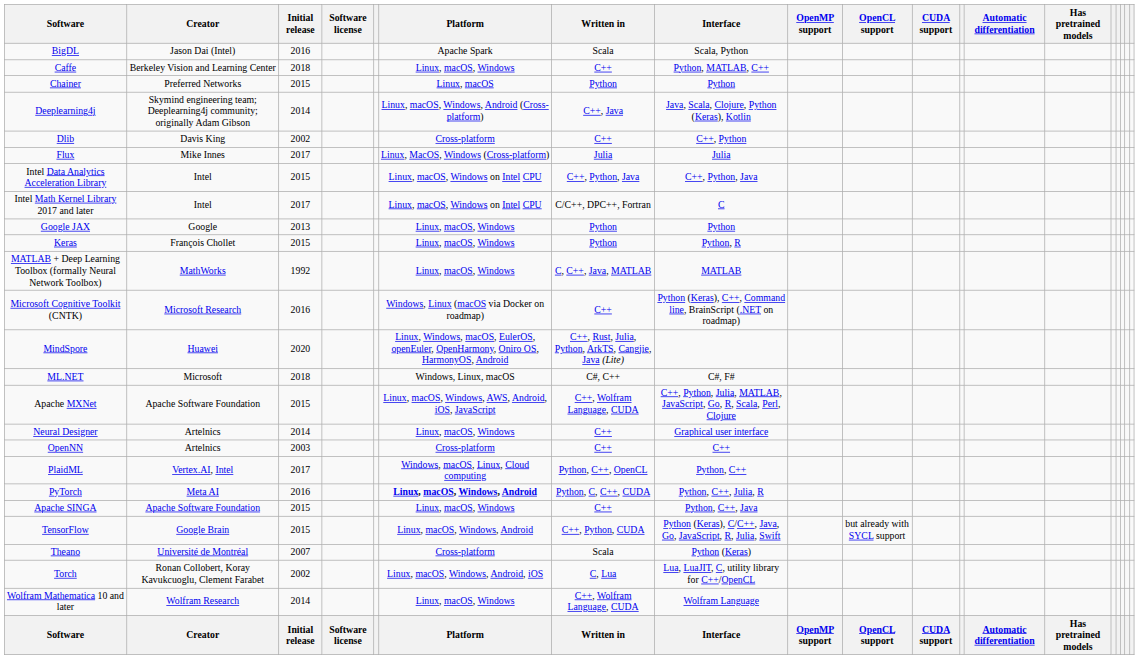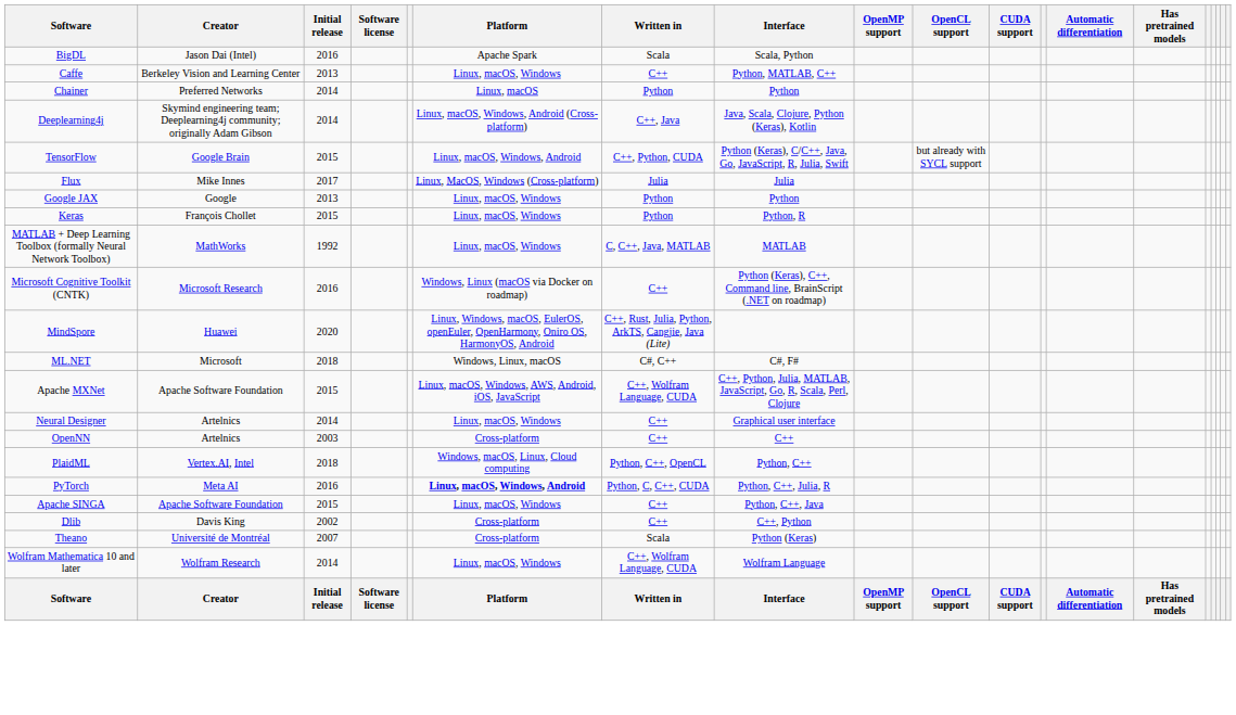 <table class="wikitable sortable sort-under" style="text-align: center; font-size: 85%; width: auto; table-layout: fixed;">
 <tr>
 <th style="width: 12em">Software</th>
 <th>Creator</th>
 <th>Initial release</th>
 <th>Software license</th>
 <th></th>
 <th>Platform</th>
 <th>Written in</th>
 <th>Interface</th>
 <th><a href='#'>OpenMP</a> support</th>
 <th><a href='#'>OpenCL</a> support</th>
 <th><a href='#'>CUDA</a> support</th>
 <th></th>
 <th><a href='#'>Automatic differentiation</a></th>
 <th>Has pretrained models</th>
 <th></th>
 <th></th>
 <th></th>
 <th></th>
 <th></th>
 </tr>
 <tr>
 <td><a href='#'>BigDL</a></td>
 <td>Jason Dai (Intel)</td>
 <td>2016</td>
 <td></td>
 <td></td>
 <td>Apache Spark</td>
 <td>Scala</td>
 <td>Scala, Python</td>
 <td></td>
 <td></td>
 <td></td>
 <td></td>
 <td></td>
 <td></td>
 <td></td>
 <td></td>
 <td></td>
 <td></td>
 <td></td>
 </tr>
 <tr>
 <td><a href='#'>Caffe</a></td>
 <td>Berkeley Vision and Learning Center</td>
-<td>2018</td>
+<td>2013</td>
 <td></td>
 <td></td>
 <td><a href='#'>Linux</a>, <a href='#'>macOS</a>, <a href='#'>Windows</a></td>
 <td><a href='#'>C++</a></td>
 <td><a href='#'>Python</a>, <a href='#'>MATLAB</a>, <a href='#'>C++</a></td>
 <td></td>
 <td></td>
 <td></td>
 <td></td>
 <td></td>
 <td></td>
 <td></td>
 <td></td>
 <td></td>
 <td></td>
 <td></td>
 </tr>
 <tr>
 <td><a href='#'>Chainer</a></td>
 <td>Preferred Networks</td>
-<td>2015</td>
+<td>2014</td>
 <td></td>
 <td></td>
 <td><a href='#'>Linux</a>, <a href='#'>macOS</a></td>
 <td><a href='#'>Python</a></td>
 <td><a href='#'>Python</a></td>
 <td></td>
 <td></td>
 <td></td>
 <td></td>
 <td></td>
 <td></td>
 <td></td>
 <td></td>
 <td></td>
 <td></td>
 <td></td>
 </tr>
 <tr>
 <td><a href='#'>Deeplearning4j</a></td>
 <td>Skymind engineering team; Deeplearning4j community; originally Adam Gibson</td>
 <td>2014</td>
 <td></td>
 <td></td>
 <td><a href='#'>Linux</a>, <a href='#'>macOS</a>, <a href='#'>Windows</a>, <a href='#'>Android</a> (<a href='#'>Cross-platform</a>)</td>
 <td><a href='#'>C++</a>, <a href='#'>Java</a></td>
 <td><a href='#'>Java</a>, <a href='#'>Scala</a>, <a href='#'>Clojure</a>, <a href='#'>Python</a> (<a href='#'>Keras</a>), <a href='#'>Kotlin</a></td>
 <td></td>
 <td></td>
 <td></td>
 <td></td>
 <td></td>
 <td></td>
 <td></td>
 <td></td>
 <td></td>
 <td></td>
 <td></td>
 </tr>
 <tr>
-<td><a href='#'>Dlib</a></td>
-<td>Davis King</td>
-<td>2002</td>
+<td><a href='#'>TensorFlow</a></td>
+<td><a href='#'>Google Brain</a></td>
+<td>2015</td>
 <td></td>
 <td></td>
-<td><a href='#'>Cross-platform</a></td>
-<td><a href='#'>C++</a></td>
-<td><a href='#'>C++</a>, <a href='#'>Python</a></td>
+<td><a href='#'>Linux</a>, <a href='#'>macOS</a>, <a href='#'>Windows</a>, <a href='#'>Android</a></td>
+<td><a href='#'>C++</a>, <a href='#'>Python</a>, <a href='#'>CUDA</a></td>
+<td><a href='#'>Python</a> (<a href='#'>Keras</a>), <a href='#'>C</a>/<a href='#'>C++</a>, <a href='#'>Java</a>, <a href='#'>Go</a>, <a href='#'>JavaScript</a>, <a href='#'>R</a>, <a href='#'>Julia</a>, <a href='#'>Swift</a></td>
 <td></td>
-<td></td>
+<td> but already with <a href='#'>SYCL</a> support</td>
 <td></td>
 <td></td>
 <td></td>
 <td></td>
 <td></td>
 <td></td>
 <td></td>
 <td></td>
 <td></td>
 </tr>
 <tr>
 <td><a href='#'>Flux</a></td>
 <td>Mike Innes</td>
 <td>2017</td>
 <td></td>
 <td></td>
 <td><a href='#'>Linux</a>, <a href='#'>MacOS</a>, <a href='#'>Windows</a> (<a href='#'>Cross-platform</a>)</td>
 <td><a href='#'>Julia</a></td>
 <td><a href='#'>Julia</a></td>
-<td></td>
-<td></td>
-<td></td>
-<td></td>
-<td></td>
-<td></td>
-<td></td>
-<td></td>
-<td></td>
-<td></td>
-<td></td>
-</tr>
-<tr>
-<td>Intel <a href='#'>Data Analytics Acceleration Library</a></td>
-<td>Intel</td>
-<td>2015</td>
-<td></td>
-<td></td>
-<td><a href='#'>Linux</a>, <a href='#'>macOS</a>, <a href='#'>Windows</a> on <a href='#'>Intel</a> <a href='#'>CPU</a></td>
-<td><a href='#'>C++</a>, <a href='#'>Python</a>, <a href='#'>Java</a></td>
-<td><a href='#'>C++</a>, <a href='#'>Python</a>, <a href='#'>Java</a></td>
-<td></td>
-<td></td>
-<td></td>
-<td></td>
-<td></td>
-<td></td>
-<td></td>
-<td></td>
-<td></td>
-<td></td>
-<td></td>
-</tr>
-<tr>
-<td>Intel <a href='#'>Math Kernel Library</a> 2017  and later</td>
-<td>Intel</td>
-<td>2017</td>
-<td></td>
-<td></td>
-<td><a href='#'>Linux</a>, <a href='#'>macOS</a>, <a href='#'>Windows</a> on <a href='#'>Intel</a> <a href='#'>CPU</a></td>
-<td>C/C++, DPC++, Fortran</td>
-<td><a href='#'>C</a></td>
 <td></td>
 <td></td>
 <td></td>
 <td></td>
 <td></td>
 <td></td>
 <td></td>
 <td></td>
 <td></td>
 <td></td>
 <td></td>
 </tr>
 <tr>
 <td><a href='#'>Google JAX</a></td>
 <td>Google</td>
 <td>2013</td>
 <td></td>
 <td></td>
 <td><a href='#'>Linux</a>, <a href='#'>macOS</a>, <a href='#'>Windows</a></td>
 <td><a href='#'>Python</a></td>
 <td><a href='#'>Python</a></td>
 <td></td>
 <td></td>
 <td></td>
 <td></td>
 <td></td>
 <td></td>
 <td></td>
 <td></td>
 <td></td>
 <td></td>
 <td></td>
 </tr>
 <tr>
 <td><a href='#'>Keras</a></td>
 <td>François Chollet</td>
 <td>2015</td>
 <td></td>
 <td></td>
 <td><a href='#'>Linux</a>, <a href='#'>macOS</a>, <a href='#'>Windows</a></td>
 <td><a href='#'>Python</a></td>
 <td><a href='#'>Python</a>, <a href='#'>R</a></td>
 <td></td>
 <td></td>
 <td></td>
 <td></td>
 <td></td>
 <td></td>
 <td></td>
 <td></td>
 <td></td>
 <td></td>
 <td></td>
 </tr>
 <tr>
 <td><a href='#'>MATLAB</a> + Deep Learning Toolbox (formally Neural Network Toolbox)</td>
 <td><a href='#'>MathWorks</a></td>
 <td>1992</td>
 <td></td>
 <td></td>
 <td><a href='#'>Linux</a>, <a href='#'>macOS</a>, <a href='#'>Windows</a></td>
 <td><a href='#'>C</a>, <a href='#'>C++</a>, <a href='#'>Java</a>, <a href='#'>MATLAB</a></td>
 <td><a href='#'>MATLAB</a></td>
 <td></td>
 <td></td>
 <td></td>
 <td></td>
 <td></td>
 <td></td>
 <td></td>
 <td></td>
 <td></td>
 <td></td>
 <td></td>
 </tr>
 <tr>
 <td><a href='#'>Microsoft Cognitive Toolkit</a> (CNTK)</td>
 <td><a href='#'>Microsoft Research</a></td>
 <td>2016</td>
 <td></td>
 <td></td>
 <td><a href='#'>Windows</a>, <a href='#'>Linux</a> (<a href='#'>macOS</a> via Docker on roadmap)</td>
 <td><a href='#'>C++</a></td>
 <td><a href='#'>Python</a> (<a href='#'>Keras</a>), <a href='#'>C++</a>, <a href='#'>Command line</a>, BrainScript (<a href='#'>.NET</a> on roadmap)</td>
 <td></td>
 <td></td>
 <td></td>
 <td></td>
 <td></td>
 <td></td>
 <td></td>
 <td></td>
 <td></td>
 <td></td>
 <td></td>
 </tr>
 <tr>
 <td><a href='#'>MindSpore</a></td>
 <td><a href='#'>Huawei</a></td>
 <td>2020</td>
 <td></td>
 <td></td>
 <td><a href='#'>Linux</a>, <a href='#'>Windows</a>, <a href='#'>macOS</a>, <a href='#'>EulerOS</a>, <a href='#'>openEuler</a>, <a href='#'>OpenHarmony</a>, <a href='#'>Oniro OS</a>, <a href='#'>HarmonyOS</a>, <a href='#'>Android</a></td>
 <td><a href='#'>C++</a>, <a href='#'>Rust</a>, <a href='#'>Julia</a>, <a href='#'>Python</a>, <a href='#'>ArkTS</a>, <a href='#'>Cangjie</a>, <a href='#'>Java</a> <em>(Lite)</em></td>
 <td></td>
 <td></td>
 <td></td>
 <td></td>
 <td></td>
 <td></td>
 <td></td>
 <td></td>
 <td></td>
 <td></td>
 <td></td>
 <td></td>
 </tr>
 <tr>
 <td><a href='#'>ML.NET</a></td>
 <td>Microsoft</td>
 <td>2018</td>
 <td></td>
 <td></td>
 <td>Windows, Linux, macOS</td>
 <td>C#, C++</td>
 <td>C#, F#</td>
 <td></td>
 <td></td>
 <td></td>
 <td></td>
 <td></td>
 <td></td>
 <td></td>
 <td></td>
 <td></td>
 <td></td>
 <td></td>
 </tr>
 <tr>
 <td>Apache <a href='#'>MXNet</a></td>
 <td>Apache Software Foundation</td>
 <td>2015</td>
 <td></td>
 <td></td>
 <td><a href='#'>Linux</a>, <a href='#'>macOS</a>, <a href='#'>Windows</a>, <a href='#'>AWS</a>, <a href='#'>Android</a>, <a href='#'>iOS</a>, <a href='#'>JavaScript</a></td>
 <td><a href='#'>C++</a>, <a href='#'>Wolfram Language</a>, <a href='#'>CUDA</a></td>
 <td><a href='#'>C++</a>, <a href='#'>Python</a>, <a href='#'>Julia</a>, <a href='#'>MATLAB</a>, <a href='#'>JavaScript</a>, <a href='#'>Go</a>, <a href='#'>R</a>, <a href='#'>Scala</a>, <a href='#'>Perl</a>, <a href='#'>Clojure</a></td>
 <td></td>
 <td></td>
 <td></td>
 <td></td>
 <td></td>
 <td></td>
 <td></td>
 <td></td>
 <td></td>
 <td></td>
 <td></td>
 </tr>
 <tr>
 <td><a href='#'>Neural Designer</a></td>
 <td>Artelnics</td>
 <td>2014</td>
 <td></td>
 <td></td>
 <td><a href='#'>Linux</a>, <a href='#'>macOS</a>, <a href='#'>Windows</a></td>
 <td><a href='#'>C++</a></td>
 <td><a href='#'>Graphical user interface</a></td>
 <td></td>
 <td></td>
 <td></td>
 <td></td>
 <td></td>
 <td></td>
 <td></td>
 <td></td>
 <td></td>
 <td></td>
 <td></td>
 </tr>
 <tr>
 <td><a href='#'>OpenNN</a></td>
 <td>Artelnics</td>
 <td>2003</td>
 <td></td>
 <td></td>
 <td><a href='#'>Cross-platform</a></td>
 <td><a href='#'>C++</a></td>
 <td><a href='#'>C++</a></td>
 <td></td>
 <td></td>
 <td></td>
 <td></td>
 <td></td>
 <td></td>
 <td></td>
 <td></td>
 <td></td>
 <td></td>
 <td></td>
 </tr>
 <tr>
 <td><a href='#'>PlaidML</a></td>
 <td><a href='#'>Vertex.AI</a>, <a href='#'>Intel</a></td>
-<td>2017</td>
+<td>2018</td>
 <td></td>
 <td></td>
 <td><a href='#'>Windows</a>, <a href='#'>macOS</a>, <a href='#'>Linux</a>, <a href='#'>Cloud computing</a></td>
 <td><a href='#'>Python</a>, <a href='#'>C++</a>, <a href='#'>OpenCL</a></td>
 <td><a href='#'>Python</a>, <a href='#'>C++</a></td>
 <td></td>
 <td></td>
 <td></td>
 <td></td>
 <td></td>
 <td></td>
 <td></td>
 <td></td>
 <td></td>
 <td></td>
 <td></td>
 </tr>
 <tr>
 <td><a href='#'>PyTorch</a></td>
 <td><a href='#'>Meta AI</a></td>
 <td>2016</td>
 <td></td>
 <td></td>
 <td><strong><a href='#'>Linux</a>, <a href='#'>macOS</a>, <a href='#'>Windows</a>, <a href='#'>Android</a></strong></td>
 <td><a href='#'>Python</a>, <a href='#'>C</a>, <a href='#'>C++</a>, <a href='#'>CUDA</a></td>
 <td><a href='#'>Python</a>, <a href='#'>C++</a>, <a href='#'>Julia</a>, <a href='#'>R</a></td>
 <td></td>
 <td></td>
 <td></td>
 <td></td>
 <td></td>
 <td></td>
 <td></td>
 <td></td>
 <td></td>
 <td></td>
 <td></td>
 </tr>
 <tr>
 <td><a href='#'>Apache SINGA</a></td>
 <td><a href='#'>Apache Software Foundation</a></td>
 <td>2015</td>
 <td></td>
 <td></td>
 <td><a href='#'>Linux</a>, <a href='#'>macOS</a>, <a href='#'>Windows</a></td>
 <td><a href='#'>C++</a></td>
 <td><a href='#'>Python</a>, <a href='#'>C++</a>, <a href='#'>Java</a></td>
 <td></td>
 <td></td>
 <td></td>
 <td></td>
 <td></td>
 <td></td>
 <td></td>
 <td></td>
 <td></td>
 <td></td>
 <td></td>
 </tr>
 <tr>
-<td><a href='#'>TensorFlow</a></td>
-<td><a href='#'>Google Brain</a></td>
-<td>2015</td>
+<td><a href='#'>Dlib</a></td>
+<td>Davis King</td>
+<td>2002</td>
 <td></td>
 <td></td>
-<td><a href='#'>Linux</a>, <a href='#'>macOS</a>, <a href='#'>Windows</a>, <a href='#'>Android</a></td>
-<td><a href='#'>C++</a>, <a href='#'>Python</a>, <a href='#'>CUDA</a></td>
-<td><a href='#'>Python</a> (<a href='#'>Keras</a>), <a href='#'>C</a>/<a href='#'>C++</a>, <a href='#'>Java</a>, <a href='#'>Go</a>, <a href='#'>JavaScript</a>, <a href='#'>R</a>, <a href='#'>Julia</a>, <a href='#'>Swift</a></td>
+<td><a href='#'>Cross-platform</a></td>
+<td><a href='#'>C++</a></td>
+<td><a href='#'>C++</a>, <a href='#'>Python</a></td>
 <td></td>
-<td> but already with <a href='#'>SYCL</a> support</td>
+<td></td>
 <td></td>
 <td></td>
 <td></td>
 <td></td>
 <td></td>
 <td></td>
 <td></td>
 <td></td>
 <td></td>
 </tr>
 <tr>
 <td><a href='#'>Theano</a></td>
 <td><a href='#'>Université de Montréal</a></td>
 <td>2007</td>
 <td></td>
 <td></td>
 <td><a href='#'>Cross-platform</a></td>
 <td>Scala</td>
 <td><a href='#'>Python</a> (<a href='#'>Keras</a>)</td>
-<td></td>
-<td></td>
-<td></td>
-<td></td>
-<td></td>
-<td></td>
-<td></td>
-<td></td>
-<td></td>
-<td></td>
-<td></td>
-</tr>
-<tr>
-<td><a href='#'>Torch</a></td>
-<td>Ronan Collobert, Koray Kavukcuoglu, Clement Farabet</td>
-<td>2002</td>
-<td></td>
-<td></td>
-<td><a href='#'>Linux</a>, <a href='#'>macOS</a>, <a href='#'>Windows</a>, <a href='#'>Android</a>, <a href='#'>iOS</a></td>
-<td><a href='#'>C</a>, <a href='#'>Lua</a></td>
-<td><a href='#'>Lua</a>, <a href='#'>LuaJIT</a>, <a href='#'>C</a>, utility library for <a href='#'>C++</a>/<a href='#'>OpenCL</a></td>
 <td></td>
 <td></td>
 <td></td>
 <td></td>
 <td></td>
 <td></td>
 <td></td>
 <td></td>
 <td></td>
 <td></td>
 <td></td>
 </tr>
 <tr>
 <td><a href='#'>Wolfram Mathematica</a> 10 and later</td>
 <td><a href='#'>Wolfram Research</a></td>
 <td>2014</td>
 <td></td>
 <td></td>
 <td><a href='#'>Linux</a>, <a href='#'>macOS</a>, <a href='#'>Windows</a></td>
 <td><a href='#'>C++</a>, <a href='#'>Wolfram Language</a>, <a href='#'>CUDA</a></td>
 <td><a href='#'>Wolfram Language</a></td>
 <td></td>
 <td></td>
 <td></td>
 <td></td>
 <td></td>
 <td></td>
 <td></td>
 <td></td>
 <td></td>
 <td></td>
 <td></td>
 </tr>
 <tr>
 <th style="width: 12em">Software</th>
 <th>Creator</th>
 <th>Initial release</th>
 <th>Software license</th>
 <th></th>
 <th>Platform</th>
 <th>Written in</th>
 <th>Interface</th>
 <th><a href='#'>OpenMP</a> support</th>
 <th><a href='#'>OpenCL</a> support</th>
 <th><a href='#'>CUDA</a> support</th>
 <th></th>
 <th><a href='#'>Automatic differentiation</a></th>
 <th>Has pretrained models</th>
 <th></th>
 <th></th>
 <th></th>
 <th></th>
 <th></th>
 </tr>
 </table>
